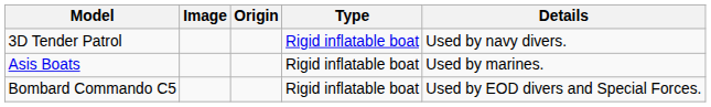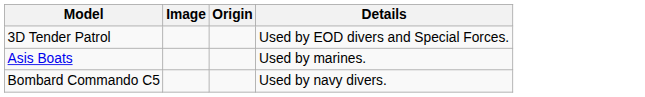 <table class="wikitable">
 <tr>
 <th>Model</th>
 <th>Image</th>
 <th>Origin</th>
-<th>Type</th>
 <th>Details</th>
 </tr>
 <tr>
 <td>3D Tender Patrol</td>
 <td></td>
 <td></td>
-<td><a href='#'>Rigid inflatable boat</a></td>
-<td>Used by navy divers.</td>
+<td>Used by EOD divers and Special Forces.</td>
 </tr>
 <tr>
 <td><a href='#'>Asis Boats</a></td>
 <td></td>
 <td></td>
-<td>Rigid inflatable boat</td>
 <td>Used by marines.</td>
 </tr>
 <tr>
 <td>Bombard Commando C5</td>
 <td></td>
 <td></td>
-<td>Rigid inflatable boat</td>
-<td>Used by EOD divers and Special Forces.</td>
+<td>Used by navy divers.</td>
 </tr>
 </table>
